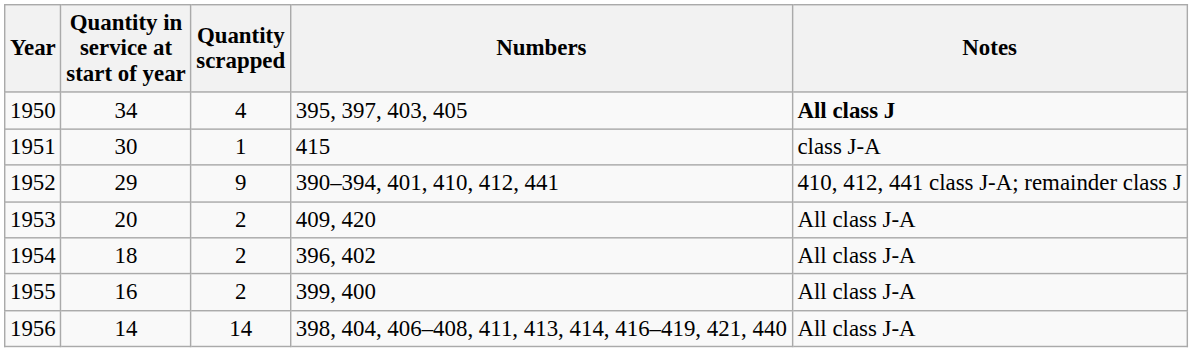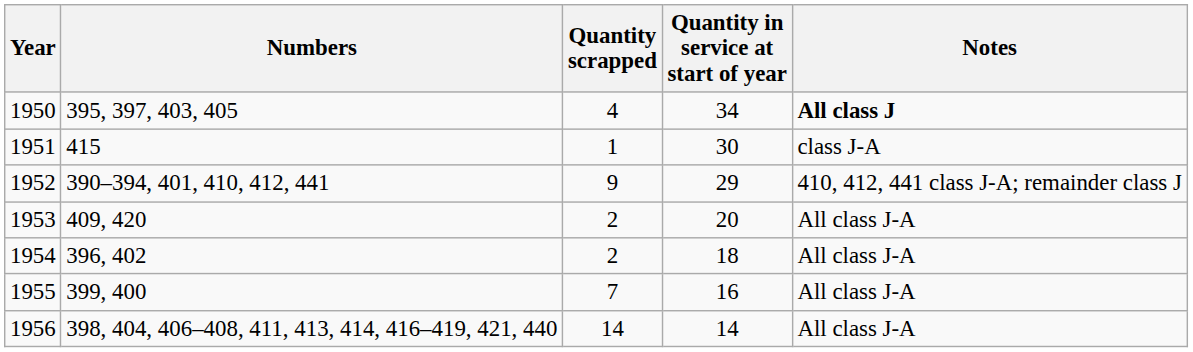 <table class="wikitable collapsible collapsed" style=text-align:center>
 <tr>
 <th>Year</th>
+<th>Numbers</th>
+<th>Quantity<br>scrapped</th>
 <th>Quantity in<br>service at<br>start of year</th>
-<th>Quantity<br>scrapped</th>
-<th>Numbers</th>
 <th>Notes</th>
 </tr>
 <tr>
 <td>1950</td>
+<td align=left>395, 397, 403, 405</td>
+<td>4</td>
 <td>34</td>
-<td>4</td>
-<td align=left>395, 397, 403, 405</td>
 <td align=left><strong>All class J</strong></td>
 </tr>
 <tr>
 <td>1951</td>
+<td align=left>415</td>
+<td>1</td>
 <td>30</td>
-<td>1</td>
-<td align=left>415</td>
 <td align=left>class J-A</td>
 </tr>
 <tr>
 <td>1952</td>
+<td align=left>390–394, 401, 410, 412, 441</td>
+<td>9</td>
 <td>29</td>
-<td>9</td>
-<td align=left>390–394, 401, 410, 412, 441</td>
 <td align=left>410, 412, 441 class J-A; remainder class J</td>
 </tr>
 <tr>
 <td>1953</td>
+<td align=left>409, 420</td>
+<td>2</td>
 <td>20</td>
-<td>2</td>
-<td align=left>409, 420</td>
 <td align=left>All class J-A</td>
 </tr>
 <tr>
 <td>1954</td>
+<td align=left>396, 402</td>
+<td>2</td>
 <td>18</td>
-<td>2</td>
-<td align=left>396, 402</td>
 <td align=left>All class J-A</td>
 </tr>
 <tr>
 <td>1955</td>
+<td align=left>399, 400</td>
+<td>7</td>
 <td>16</td>
-<td>2</td>
-<td align=left>399, 400</td>
 <td align=left>All class J-A</td>
 </tr>
 <tr>
 <td>1956</td>
+<td align=left>398, 404, 406–408, 411, 413, 414, 416–419, 421, 440</td>
 <td>14</td>
 <td>14</td>
-<td align=left>398, 404, 406–408, 411, 413, 414, 416–419, 421, 440</td>
 <td align=left>All class J-A</td>
 </tr>
 </table>
